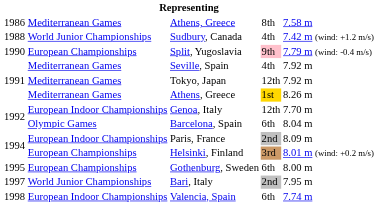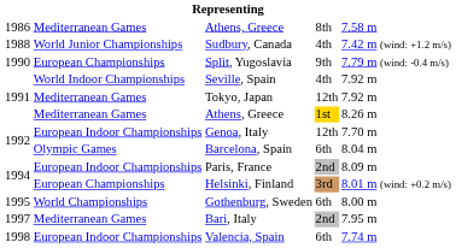 <table>
 <tr>
 <th colspan="6">Representing </th>
 </tr>
 <tr>
 <td>1986</td>
 <td><a href='#'>Mediterranean Games</a></td>
 <td><a href='#'>Athens, Greece</a></td>
 <td>8th</td>
 <td><a href='#'>7.58 m</a></td>
 </tr>
 <tr>
 <td>1988</td>
 <td><a href='#'>World Junior Championships</a></td>
 <td><a href='#'>Sudbury</a>, Canada</td>
 <td>4th</td>
 <td><a href='#'>7.42 m</a>  <small>(wind: +1.2 m/s)</small></td>
 </tr>
 <tr>
 <td>1990</td>
 <td><a href='#'>European Championships</a></td>
 <td><a href='#'>Split</a>, Yugoslavia</td>
-<td style="background: pink;">9th</td>
+<td>9th</td>
 <td><a href='#'>7.79 m</a> <small>(wind: -0.4 m/s)</small></td>
 </tr>
 <tr>
 <td rowspan=3>1991</td>
-<td><a href='#'>Mediterranean Games</a></td>
+<td><a href='#'>World Indoor Championships</a></td>
 <td><a href='#'>Seville</a>, Spain</td>
 <td>4th</td>
 <td>7.92 m</td>
 </tr>
 <tr>
 <td><a href='#'>Mediterranean Games</a></td>
 <td>Tokyo, Japan</td>
 <td>12th</td>
 <td>7.92 m</td>
 </tr>
 <tr>
 <td><a href='#'>Mediterranean Games</a></td>
 <td><a href='#'>Athens</a>, Greece</td>
 <td bgcolor="gold">1st</td>
 <td>8.26 m</td>
 </tr>
 <tr>
 <td rowspan=2>1992</td>
 <td><a href='#'>European Indoor Championships</a></td>
 <td><a href='#'>Genoa</a>, Italy</td>
 <td>12th</td>
 <td>7.70 m</td>
 </tr>
 <tr>
 <td><a href='#'>Olympic Games</a></td>
 <td><a href='#'>Barcelona</a>, Spain</td>
 <td>6th</td>
 <td>8.04 m</td>
 </tr>
 <tr>
 <td rowspan=2>1994</td>
 <td><a href='#'>European Indoor Championships</a></td>
 <td>Paris, France</td>
 <td bgcolor="silver">2nd</td>
 <td>8.09 m</td>
 </tr>
 <tr>
 <td><a href='#'>European Championships</a></td>
 <td><a href='#'>Helsinki</a>, Finland</td>
 <td bgcolor="cc9966">3rd</td>
 <td><a href='#'>8.01 m</a> <small>(wind: +0.2 m/s)</small></td>
 </tr>
 <tr>
 <td>1995</td>
-<td><a href='#'>European Championships</a></td>
+<td><a href='#'>World Championships</a></td>
 <td><a href='#'>Gothenburg</a>, Sweden</td>
 <td>6th</td>
 <td>8.00 m</td>
 </tr>
 <tr>
 <td>1997</td>
-<td><a href='#'>World Junior Championships</a></td>
+<td><a href='#'>Mediterranean Games</a></td>
 <td><a href='#'>Bari</a>, Italy</td>
 <td bgcolor="silver">2nd</td>
 <td>7.95 m</td>
 </tr>
 <tr>
 <td>1998</td>
 <td><a href='#'>European Indoor Championships</a></td>
 <td><a href='#'>Valencia, Spain</a></td>
 <td>6th</td>
 <td><a href='#'>7.74 m</a></td>
 </tr>
 </table>
